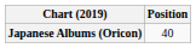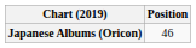 <table class="wikitable plainrowheaders" style="text-align:center;">
 <tr>
 <th>Chart (2019)</th>
 <th>Position</th>
 </tr>
 <tr>
 <th scope="row">Japanese Albums (Oricon)</th>
-<td>40</td>
+<td>46</td>
 </tr>
 </table>
